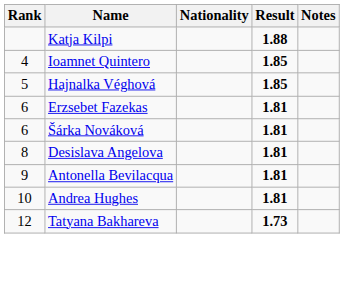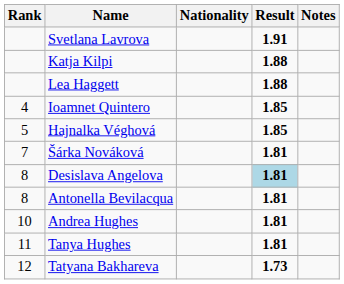 <table class="wikitable sortable" style="text-align:center">
 <tr>
 <th>Rank</th>
 <th>Name</th>
 <th>Nationality</th>
 <th>Result</th>
 <th>Notes</th>
 </tr>
 <tr>
 <td></td>
+<td align=left><a href='#'>Svetlana Lavrova</a></td>
+<td align=left></td>
+<td><strong>1.91</strong></td>
+<td></td>
+</tr>
+<tr>
+<td></td>
 <td align=left><a href='#'>Katja Kilpi</a></td>
+<td align=left></td>
+<td><strong>1.88</strong></td>
+<td></td>
+</tr>
+<tr>
+<td></td>
+<td align=left><a href='#'>Lea Haggett</a></td>
 <td align=left></td>
 <td><strong>1.88</strong></td>
 <td></td>
 </tr>
 <tr>
 <td>4</td>
 <td align=left><a href='#'>Ioamnet Quintero</a></td>
 <td align=left></td>
 <td><strong>1.85</strong></td>
 <td></td>
 </tr>
 <tr>
 <td>5</td>
 <td align=left><a href='#'>Hajnalka Véghová</a></td>
 <td align=left></td>
 <td><strong>1.85</strong></td>
 <td></td>
 </tr>
 <tr>
-<td>6</td>
-<td align=left><a href='#'>Erzsebet Fazekas</a></td>
-<td align=left></td>
-<td><strong>1.81</strong></td>
-<td></td>
-</tr>
-<tr>
-<td>6</td>
+<td>7</td>
 <td align=left><a href='#'>Šárka Nováková</a></td>
 <td align=left></td>
 <td><strong>1.81</strong></td>
 <td></td>
 </tr>
 <tr>
 <td>8</td>
 <td align=left><a href='#'>Desislava Angelova</a></td>
 <td align=left></td>
-<td><strong>1.81</strong></td>
+<td style="background: lightblue;"><strong>1.81</strong></td>
 <td></td>
 </tr>
 <tr>
-<td>9</td>
+<td>8</td>
 <td align=left><a href='#'>Antonella Bevilacqua</a></td>
 <td align=left></td>
 <td><strong>1.81</strong></td>
 <td></td>
 </tr>
 <tr>
 <td>10</td>
 <td align=left><a href='#'>Andrea Hughes</a></td>
 <td align=left></td>
 <td><strong>1.81</strong></td>
 <td></td>
 </tr>
 <tr>
+<td>11</td>
+<td align=left><a href='#'>Tanya Hughes</a></td>
+<td align=left></td>
+<td><strong>1.81</strong></td>
+<td></td>
+</tr>
+<tr>
 <td>12</td>
 <td align=left><a href='#'>Tatyana Bakhareva</a></td>
 <td align=left></td>
 <td><strong>1.73</strong></td>
 <td></td>
 </tr>
 </table>
